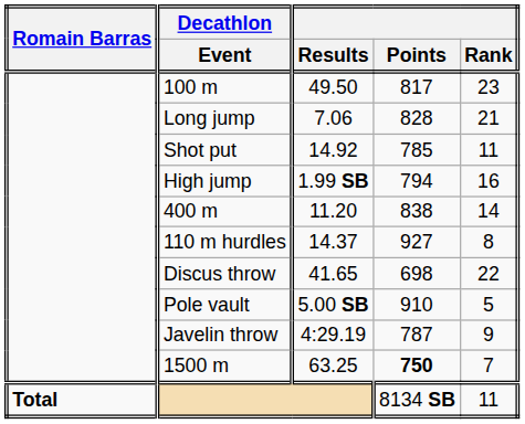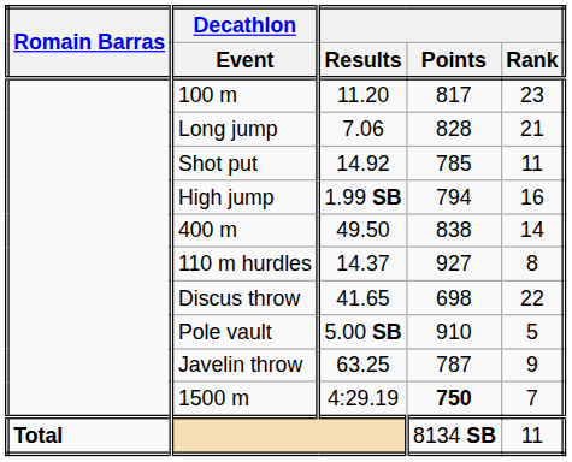 <table class=wikitable style="font-size:90%; border: double;">
 <tr>
 <th style="border-right:double" rowspan="2"><a href='#'>Romain Barras</a></th>
 <th style="border-right:double"><a href='#'>Decathlon</a></th>
 <th colspan="3"></th>
 </tr>
 <tr>
 <th style="border-right:double">Event</th>
 <th>Results</th>
 <th>Points</th>
 <th>Rank</th>
 </tr>
 <tr style="border-top: double;">
 <td style="border-right:double" rowspan="10"></td>
 <td style="border-right:double">100 m</td>
-<td align=center>49.50</td>
+<td align=center>11.20</td>
 <td align=center>817</td>
 <td align=center>23</td>
 </tr>
 <tr>
 <td style="border-right:double">Long jump</td>
 <td align=center>7.06</td>
 <td align=center>828</td>
 <td align=center>21</td>
 </tr>
 <tr>
 <td style="border-right:double">Shot put</td>
 <td align=center>14.92</td>
 <td align=center>785</td>
 <td align=center>11</td>
 </tr>
 <tr>
 <td style="border-right:double">High jump</td>
 <td align=center>1.99 <strong>SB</strong></td>
 <td align=center>794</td>
 <td align=center>16</td>
 </tr>
 <tr>
 <td style="border-right:double">400 m</td>
-<td align=center>11.20</td>
+<td align=center>49.50</td>
 <td align=center>838</td>
 <td align=center>14</td>
 </tr>
 <tr>
 <td style="border-right:double">110 m hurdles</td>
 <td align=center>14.37</td>
 <td align=center>927</td>
 <td align=center>8</td>
 </tr>
 <tr>
 <td style="border-right:double">Discus throw</td>
 <td align=center>41.65</td>
 <td align=center>698</td>
 <td align=center>22</td>
 </tr>
 <tr>
 <td style="border-right:double">Pole vault</td>
 <td align=center>5.00 <strong>SB</strong></td>
 <td align=center>910</td>
 <td align=center>5</td>
 </tr>
 <tr>
 <td style="border-right:double">Javelin throw</td>
-<td align=center>4:29.19</td>
+<td align=center>63.25</td>
 <td align=center>787</td>
 <td align=center>9</td>
 </tr>
 <tr>
 <td style="border-right:double">1500 m</td>
-<td align=center>63.25</td>
+<td align=center>4:29.19</td>
 <td align=center><strong>750</strong></td>
 <td align=center>7</td>
 </tr>
 <tr style="border-top: double;">
 <td style="border-right:double"><strong>Total</strong></td>
 <td colspan="2" style="background:wheat; border-right:double;"></td>
 <td align=center>8134 <strong>SB</strong></td>
 <td align=center>11</td>
 </tr>
 </table>
